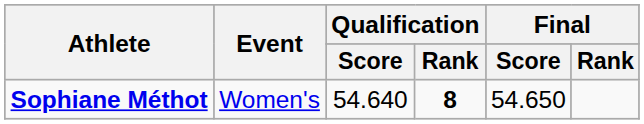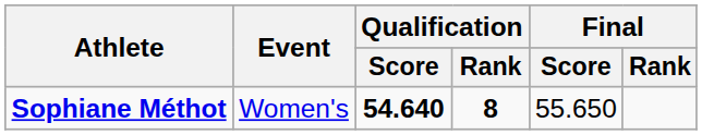 <table class=wikitable style=font-size:90%;text-align:center>
 <tr>
 <th rowspan=2>Athlete</th>
 <th rowspan=2>Event</th>
 <th colspan=2>Qualification</th>
 <th colspan=2>Final</th>
 </tr>
 <tr style=font-size:95%>
 <th>Score</th>
 <th>Rank</th>
 <th>Score</th>
 <th>Rank</th>
 </tr>
 <tr>
 <td align=left><strong><a href='#'>Sophiane Méthot</a></strong></td>
 <td align=left><a href='#'>Women's</a></td>
-<td>54.640</td>
+<td><strong>54.640</strong></td>
 <td><strong>8</strong></td>
-<td>54.650</td>
+<td>55.650</td>
 <td></td>
 </tr>
 </table>
